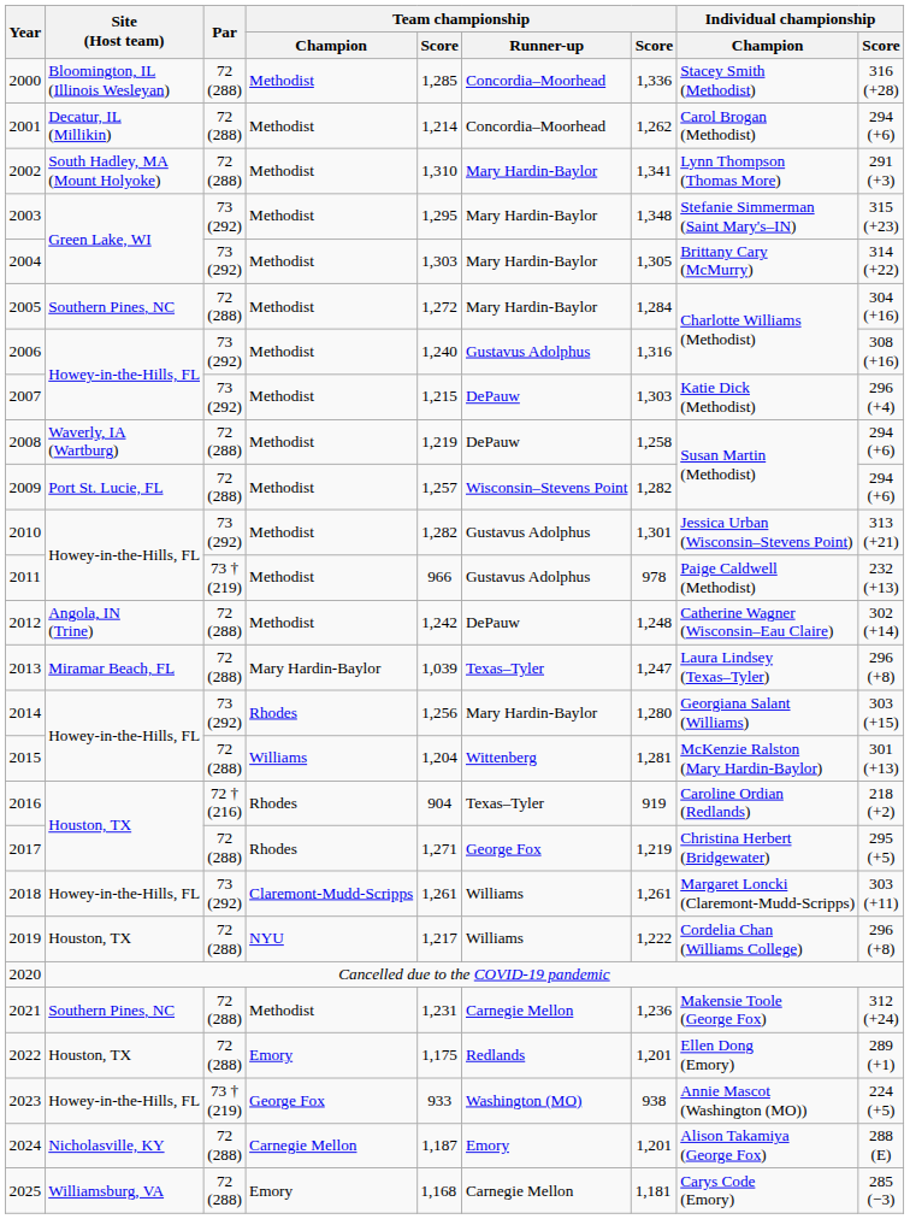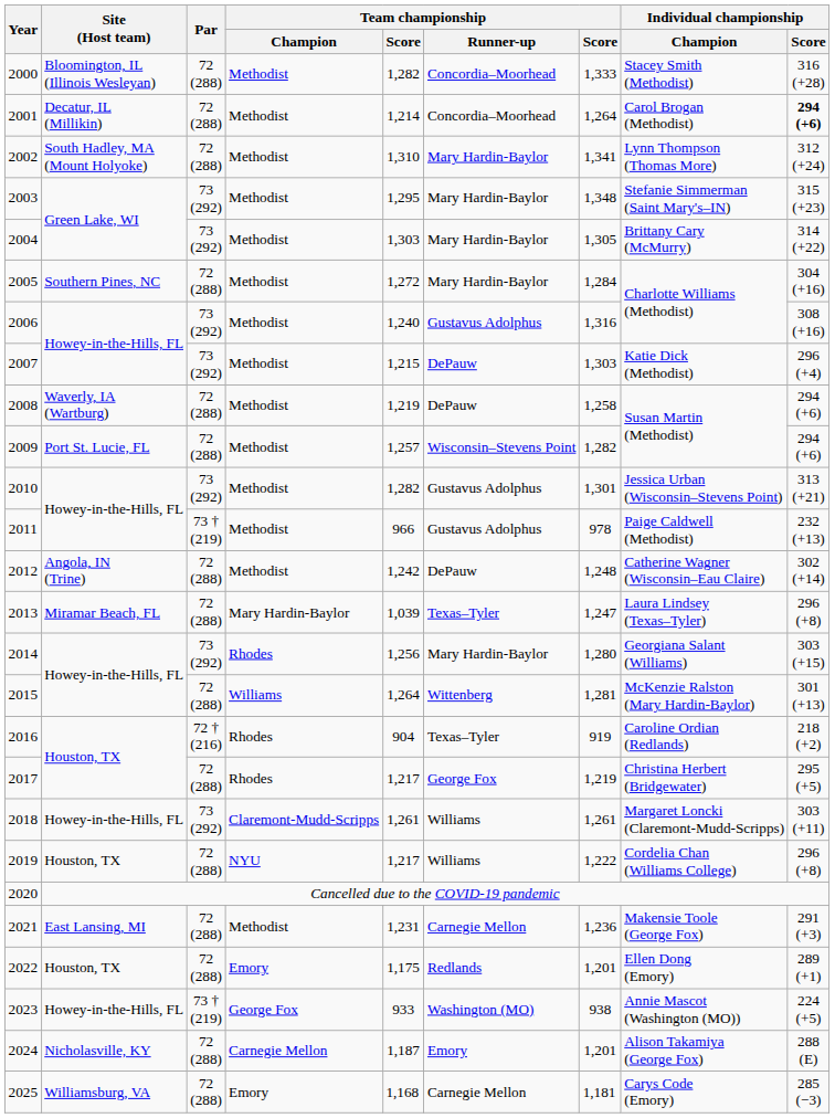 <table class="wikitable" style="font-size:90%;">
 <tr>
 <th rowspan="2">Year</th>
 <th rowspan="2">Site<br>(Host team)</th>
 <th rowspan="2">Par</th>
 <th colspan=4>Team championship</th>
 <th colspan=4>Individual championship</th>
 </tr>
 <tr>
 <th>Champion</th>
 <th>Score</th>
 <th>Runner-up</th>
 <th>Score</th>
 <th>Champion</th>
 <th>Score</th>
 </tr>
 <tr>
 <td align=center>2000</td>
 <td><a href='#'>Bloomington, IL</a><br>(<a href='#'>Illinois Wesleyan</a>)</td>
 <td align=center>72<br>(288)</td>
 <td><a href='#'>Methodist</a></td>
-<td align=center>1,285</td>
+<td align=center>1,282</td>
 <td><a href='#'>Concordia–Moorhead</a></td>
-<td align=center>1,336</td>
+<td align=center>1,333</td>
 <td><a href='#'>Stacey Smith</a><br>(<a href='#'>Methodist</a>)</td>
 <td align=center>316<br>(+28)</td>
 </tr>
 <tr>
 <td align=center>2001</td>
 <td><a href='#'>Decatur, IL</a><br>(<a href='#'>Millikin</a>)</td>
 <td align=center>72<br>(288)</td>
 <td>Methodist</td>
 <td align=center>1,214</td>
 <td>Concordia–Moorhead</td>
-<td align=center>1,262</td>
+<td align=center>1,264</td>
 <td><a href='#'>Carol Brogan</a><br>(Methodist)</td>
-<td align=center>294<br>(+6)</td>
+<td align=center><strong>294<br>(+6)</strong></td>
 </tr>
 <tr>
 <td align=center>2002</td>
 <td><a href='#'>South Hadley, MA</a><br>(<a href='#'>Mount Holyoke</a>)</td>
 <td align=center>72<br>(288)</td>
 <td>Methodist</td>
 <td align=center>1,310</td>
 <td><a href='#'>Mary Hardin-Baylor</a></td>
 <td align=center>1,341</td>
 <td><a href='#'>Lynn Thompson</a><br>(<a href='#'>Thomas More</a>)</td>
-<td align=center>291<br>(+3)</td>
+<td align=center>312<br>(+24)</td>
 </tr>
 <tr>
 <td align=center>2003</td>
 <td rowspan="2"><a href='#'>Green Lake, WI</a></td>
 <td align=center>73<br>(292)</td>
 <td>Methodist</td>
 <td align=center>1,295</td>
 <td>Mary Hardin-Baylor</td>
 <td align=center>1,348</td>
 <td><a href='#'>Stefanie Simmerman</a><br>(<a href='#'>Saint Mary's–IN</a>)</td>
 <td align=center>315<br>(+23)</td>
 </tr>
 <tr>
 <td align=center>2004</td>
 <td align=center>73<br>(292)</td>
 <td>Methodist</td>
 <td align=center>1,303</td>
 <td>Mary Hardin-Baylor</td>
 <td align=center>1,305</td>
 <td><a href='#'>Brittany Cary</a><br>(<a href='#'>McMurry</a>)</td>
 <td align=center>314<br>(+22)</td>
 </tr>
 <tr>
 <td align=center>2005</td>
 <td><a href='#'>Southern Pines, NC</a></td>
 <td align=center>72<br>(288)</td>
 <td>Methodist</td>
 <td align=center>1,272</td>
 <td>Mary Hardin-Baylor</td>
 <td align=center>1,284</td>
 <td rowspan="2"><a href='#'>Charlotte Williams</a><br>(Methodist)</td>
 <td align=center>304<br>(+16)</td>
 </tr>
 <tr>
 <td align=center>2006</td>
 <td rowspan="2"><a href='#'>Howey-in-the-Hills, FL</a></td>
 <td align=center>73<br>(292)</td>
 <td>Methodist</td>
 <td align=center>1,240</td>
 <td><a href='#'>Gustavus Adolphus</a></td>
 <td align=center>1,316</td>
 <td align=center>308<br>(+16)</td>
 </tr>
 <tr>
 <td align=center>2007</td>
 <td align=center>73<br>(292)</td>
 <td>Methodist</td>
 <td align=center>1,215</td>
 <td><a href='#'>DePauw</a></td>
 <td align=center>1,303</td>
 <td><a href='#'>Katie Dick</a><br>(Methodist)</td>
 <td align=center>296<br>(+4)</td>
 </tr>
 <tr>
 <td align=center>2008</td>
 <td><a href='#'>Waverly, IA</a><br>(<a href='#'>Wartburg</a>)</td>
 <td align=center>72<br>(288)</td>
 <td>Methodist</td>
 <td align=center>1,219</td>
 <td>DePauw</td>
 <td align=center>1,258</td>
 <td rowspan="2"><a href='#'>Susan Martin</a><br>(Methodist)</td>
 <td align=center>294<br>(+6)</td>
 </tr>
 <tr>
 <td align=center>2009</td>
 <td><a href='#'>Port St. Lucie, FL</a></td>
 <td align=center>72<br>(288)</td>
 <td>Methodist</td>
 <td align=center>1,257</td>
 <td><a href='#'>Wisconsin–Stevens Point</a></td>
 <td align=center>1,282</td>
 <td align=center>294<br>(+6)</td>
 </tr>
 <tr>
 <td align=center>2010</td>
 <td rowspan="2">Howey-in-the-Hills, FL</td>
 <td align=center>73<br>(292)</td>
 <td>Methodist</td>
 <td align=center>1,282</td>
 <td>Gustavus Adolphus</td>
 <td align=center>1,301</td>
 <td><a href='#'>Jessica Urban</a><br>(<a href='#'>Wisconsin–Stevens Point</a>)</td>
 <td align=center>313<br>(+21)</td>
 </tr>
 <tr>
 <td align=center>2011</td>
 <td align=center>73 †<br>(219)</td>
 <td>Methodist</td>
 <td align=center>966</td>
 <td>Gustavus Adolphus</td>
 <td align=center>978</td>
 <td><a href='#'>Paige Caldwell</a><br>(Methodist)</td>
 <td align=center>232<br>(+13)</td>
 </tr>
 <tr>
 <td align=center>2012</td>
 <td><a href='#'>Angola, IN</a><br>(<a href='#'>Trine</a>)</td>
 <td align=center>72<br>(288)</td>
 <td>Methodist</td>
 <td align=center>1,242</td>
 <td>DePauw</td>
 <td align=center>1,248</td>
 <td><a href='#'>Catherine Wagner</a><br>(<a href='#'>Wisconsin–Eau Claire</a>)</td>
 <td align=center>302<br>(+14)</td>
 </tr>
 <tr>
 <td align=center>2013</td>
 <td><a href='#'>Miramar Beach, FL</a></td>
 <td align=center>72<br>(288)</td>
 <td>Mary Hardin-Baylor</td>
 <td align=center>1,039</td>
 <td><a href='#'>Texas–Tyler</a></td>
 <td align=center>1,247</td>
 <td><a href='#'>Laura Lindsey</a><br>(<a href='#'>Texas–Tyler</a>)</td>
 <td align=center>296<br>(+8)</td>
 </tr>
 <tr>
 <td align=center>2014</td>
 <td rowspan="2">Howey-in-the-Hills, FL</td>
 <td align=center>73 <br>(292)</td>
 <td><a href='#'>Rhodes</a></td>
 <td align=center>1,256</td>
 <td>Mary Hardin-Baylor</td>
 <td align=center>1,280</td>
 <td><a href='#'>Georgiana Salant</a><br>(<a href='#'>Williams</a>)</td>
 <td align=center>303<br>(+15)</td>
 </tr>
 <tr>
 <td align=center>2015</td>
 <td align=center>72<br>(288)</td>
 <td><a href='#'>Williams</a></td>
-<td align=center>1,204</td>
+<td align=center>1,264</td>
 <td><a href='#'>Wittenberg</a></td>
 <td align=center>1,281</td>
 <td><a href='#'>McKenzie Ralston</a><br>(<a href='#'>Mary Hardin-Baylor</a>)</td>
 <td align=center>301<br>(+13)</td>
 </tr>
 <tr>
 <td align=center>2016</td>
 <td rowspan="2"><a href='#'>Houston, TX</a></td>
 <td align=center>72 †<br>(216)</td>
 <td>Rhodes</td>
 <td align=center>904</td>
 <td>Texas–Tyler</td>
 <td align=center>919</td>
 <td><a href='#'>Caroline Ordian</a><br>(<a href='#'>Redlands</a>)</td>
 <td align=center>218<br>(+2)</td>
 </tr>
 <tr>
 <td align=center>2017</td>
 <td align=center>72 <br>(288)</td>
 <td>Rhodes</td>
-<td align=center>1,271</td>
+<td align=center>1,217</td>
 <td><a href='#'>George Fox</a></td>
 <td align=center>1,219</td>
 <td><a href='#'>Christina Herbert</a><br>(<a href='#'>Bridgewater</a>)</td>
 <td align=center>295<br>(+5)</td>
 </tr>
 <tr>
 <td align=center>2018</td>
 <td>Howey-in-the-Hills, FL</td>
 <td align=center>73 <br>(292)</td>
 <td><a href='#'>Claremont-Mudd-Scripps</a></td>
 <td align=center>1,261</td>
 <td>Williams</td>
 <td align=center>1,261</td>
 <td><a href='#'>Margaret Loncki</a><br>(Claremont-Mudd-Scripps)</td>
 <td align=center>303<br>(+11)</td>
 </tr>
 <tr>
 <td align=center>2019</td>
 <td>Houston, TX</td>
 <td align=center>72 <br>(288)</td>
 <td><a href='#'>NYU</a></td>
 <td align=center>1,217</td>
 <td>Williams</td>
 <td align=center>1,222</td>
 <td><a href='#'>Cordelia Chan</a><br>(<a href='#'>Williams College</a>)</td>
 <td align=center>296<br>(+8)</td>
 </tr>
 <tr>
 <td align=center>2020</td>
 <td colspan=8 align=center><em>Cancelled due to the <a href='#'>COVID-19 pandemic</a></em></td>
 </tr>
 <tr>
 <td align=center>2021</td>
-<td><a href='#'>Southern Pines, NC</a></td>
+<td><a href='#'>East Lansing, MI</a></td>
 <td align=center>72 <br>(288)</td>
 <td>Methodist</td>
 <td align=center>1,231</td>
 <td><a href='#'>Carnegie Mellon</a></td>
 <td align=center>1,236</td>
 <td><a href='#'>Makensie Toole</a><br>(<a href='#'>George Fox</a>)</td>
-<td align=center>312<br>(+24)</td>
+<td align=center>291<br>(+3)</td>
 </tr>
 <tr>
 <td align=center>2022</td>
 <td>Houston, TX</td>
 <td align=center>72 <br>(288)</td>
 <td><a href='#'>Emory</a></td>
 <td align=center>1,175</td>
 <td><a href='#'>Redlands</a></td>
 <td align=center>1,201</td>
 <td><a href='#'>Ellen Dong</a><br>(Emory)</td>
 <td align=center>289<br>(+1)</td>
 </tr>
 <tr>
 <td align=center>2023</td>
 <td>Howey-in-the-Hills, FL</td>
 <td align=center>73 †<br>(219)</td>
 <td><a href='#'>George Fox</a></td>
 <td align=center>933</td>
 <td><a href='#'>Washington (MO)</a></td>
 <td align=center>938</td>
 <td><a href='#'>Annie Mascot</a><br>(Washington (MO))</td>
 <td align=center>224<br>(+5)</td>
 </tr>
 <tr>
 <td align=center>2024</td>
 <td><a href='#'>Nicholasville, KY</a></td>
 <td align=center>72<br>(288)</td>
 <td><a href='#'>Carnegie Mellon</a></td>
 <td align=center>1,187</td>
 <td><a href='#'>Emory</a></td>
 <td align=center>1,201</td>
 <td><a href='#'>Alison Takamiya</a><br>(<a href='#'>George Fox</a>)</td>
 <td align=center>288<br>(E)</td>
 </tr>
 <tr>
 <td align=center>2025</td>
 <td><a href='#'>Williamsburg, VA</a></td>
 <td align=center>72<br>(288)</td>
 <td>Emory</td>
 <td>1,168</td>
 <td>Carnegie Mellon</td>
 <td>1,181</td>
 <td><a href='#'>Carys Code</a><br>(Emory)</td>
 <td align=center>285<br>(−3)</td>
 </tr>
 </table>
